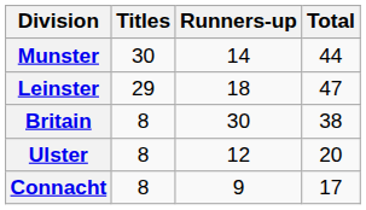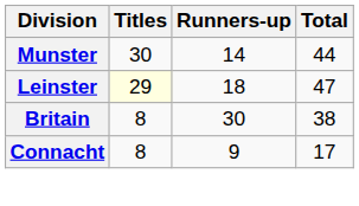 <table class="wikitable plainrowheaders sortable">
 <tr>
 <th scope="col">Division</th>
 <th scope="col">Titles</th>
 <th>Runners-up</th>
 <th>Total</th>
 </tr>
 <tr align="center">
 <th scope="row"> <a href='#'>Munster</a></th>
 <td>30</td>
 <td>14</td>
 <td>44</td>
 </tr>
 <tr align="center">
 <th scope="row"> <a href='#'>Leinster</a></th>
-<td>29</td>
+<td style="background: lightyellow;">29</td>
 <td>18</td>
 <td>47</td>
 </tr>
 <tr align="center">
 <th scope="row"> <a href='#'>Britain</a></th>
 <td>8</td>
 <td>30</td>
 <td>38</td>
 </tr>
 <tr align="center">
-<th scope="row"> <a href='#'>Ulster</a></th>
-<td>8</td>
-<td>12</td>
-<td>20</td>
-</tr>
-<tr align="center">
 <th scope="row"> <a href='#'>Connacht</a></th>
 <td>8</td>
 <td>9</td>
 <td>17</td>
 </tr>
 </table>
